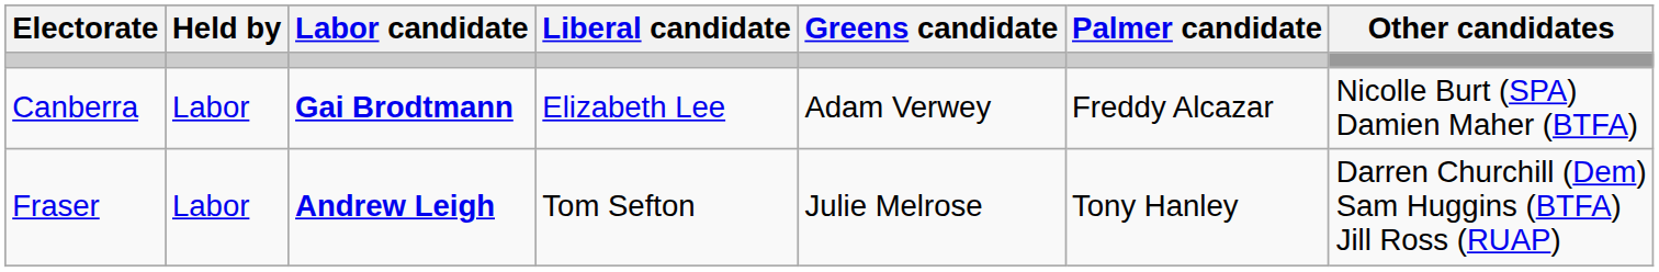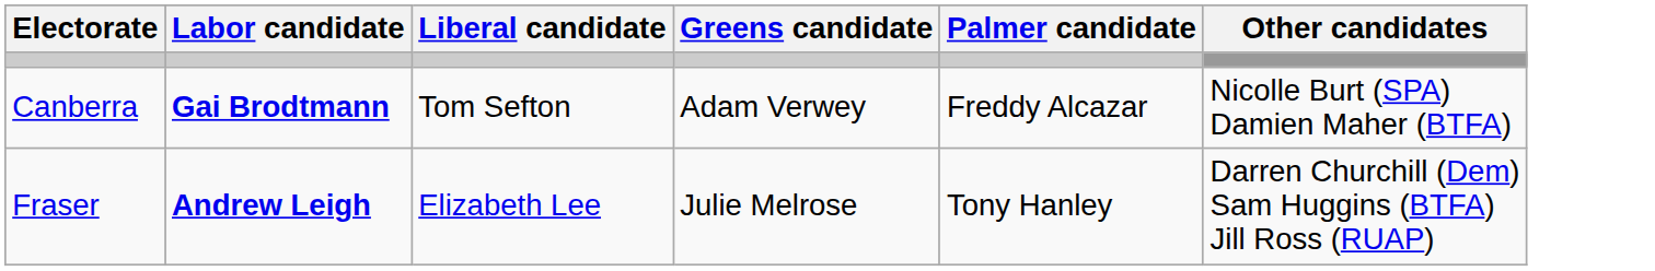 <table class="wikitable">
 <tr>
 <th>Electorate</th>
-<th>Held by</th>
 <th><a href='#'>Labor</a> candidate</th>
 <th><a href='#'>Liberal</a> candidate</th>
 <th><a href='#'>Greens</a> candidate</th>
 <th><a href='#'>Palmer</a> candidate</th>
 <th>Other candidates</th>
 </tr>
 <tr style="background:#ccc;">
 <td></td>
 <td></td>
 <td></td>
 <td></td>
 <td></td>
-<td></td>
 <td style="background:#999;"></td>
 </tr>
 <tr>
 <td><a href='#'>Canberra</a></td>
-<td><a href='#'>Labor</a></td>
 <td><strong><a href='#'>Gai Brodtmann</a></strong></td>
-<td><a href='#'>Elizabeth Lee</a></td>
+<td>Tom Sefton</td>
 <td>Adam Verwey</td>
 <td>Freddy Alcazar</td>
 <td>Nicolle Burt (<a href='#'>SPA</a>) <br> Damien Maher (<a href='#'>BTFA</a>)</td>
 </tr>
 <tr>
 <td><a href='#'>Fraser</a></td>
-<td><a href='#'>Labor</a></td>
 <td><strong><a href='#'>Andrew Leigh</a></strong></td>
-<td>Tom Sefton</td>
+<td><a href='#'>Elizabeth Lee</a></td>
 <td>Julie Melrose</td>
 <td>Tony Hanley</td>
 <td>Darren Churchill (<a href='#'>Dem</a>) <br> Sam Huggins (<a href='#'>BTFA</a>) <br> Jill Ross (<a href='#'>RUAP</a>)</td>
 </tr>
 </table>
